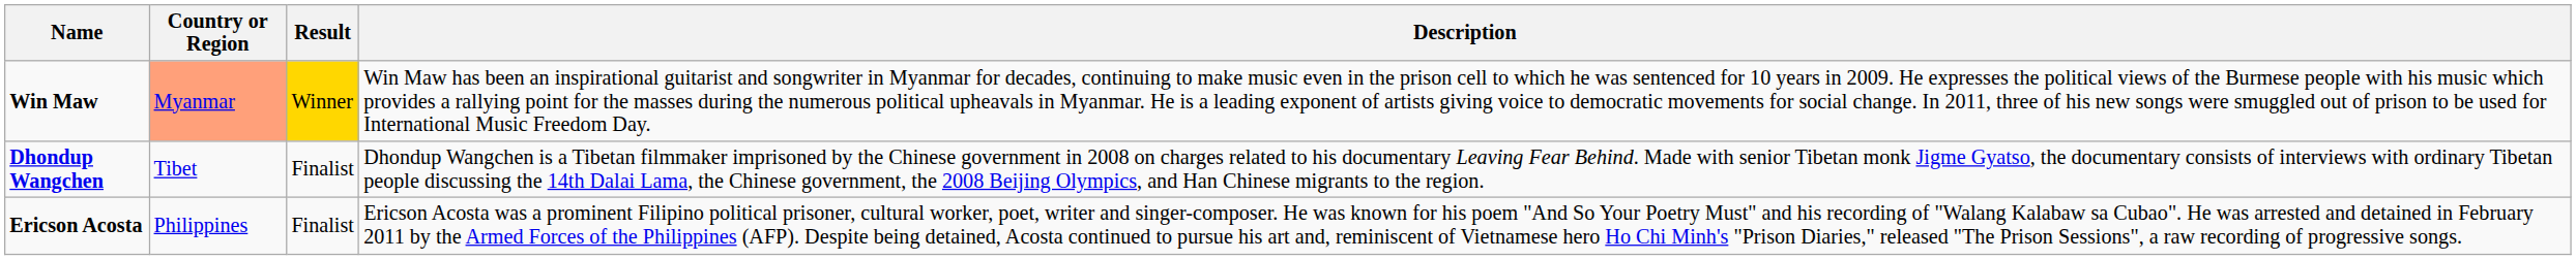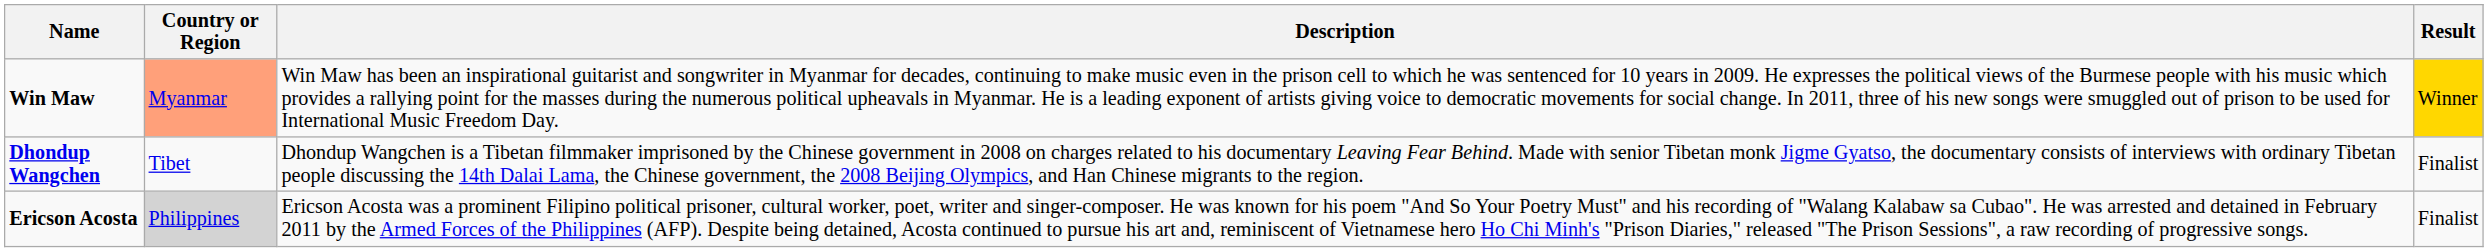 <table class="wikitable">
 <tr>
 <th>Name</th>
 <th>Country or Region</th>
+<th>Description</th>
 <th>Result</th>
-<th>Description</th>
 </tr>
 <tr>
 <td><strong>Win Maw</strong></td>
 <td style="background: lightsalmon;"><a href='#'>Myanmar</a></td>
+<td>Win Maw has been an inspirational guitarist and songwriter in Myanmar for decades, continuing to make music even in the prison cell to which he was sentenced for 10 years in 2009. He expresses the political views of the Burmese people with his music which provides a rallying point for the masses during the numerous political upheavals in Myanmar. He is a leading exponent of artists giving voice to democratic movements for social change. In 2011, three of his new songs were smuggled out of prison to be used for International Music Freedom Day.</td>
 <td bgcolor=gold>Winner</td>
-<td>Win Maw has been an inspirational guitarist and songwriter in Myanmar for decades, continuing to make music even in the prison cell to which he was sentenced for 10 years in 2009. He expresses the political views of the Burmese people with his music which provides a rallying point for the masses during the numerous political upheavals in Myanmar. He is a leading exponent of artists giving voice to democratic movements for social change. In 2011, three of his new songs were smuggled out of prison to be used for International Music Freedom Day.</td>
 </tr>
 <tr>
 <td><strong><a href='#'>Dhondup Wangchen</a></strong></td>
 <td><a href='#'>Tibet</a></td>
+<td>Dhondup Wangchen is a Tibetan filmmaker imprisoned by the Chinese government in 2008 on charges related to his documentary <em>Leaving Fear Behind</em>. Made with senior Tibetan monk <a href='#'>Jigme Gyatso</a>, the documentary consists of interviews with ordinary Tibetan people discussing the <a href='#'>14th Dalai Lama</a>, the Chinese government, the <a href='#'>2008 Beijing Olympics</a>, and Han Chinese migrants to the region.</td>
 <td>Finalist</td>
-<td>Dhondup Wangchen is a Tibetan filmmaker imprisoned by the Chinese government in 2008 on charges related to his documentary <em>Leaving Fear Behind</em>. Made with senior Tibetan monk <a href='#'>Jigme Gyatso</a>, the documentary consists of interviews with ordinary Tibetan people discussing the <a href='#'>14th Dalai Lama</a>, the Chinese government, the <a href='#'>2008 Beijing Olympics</a>, and Han Chinese migrants to the region.</td>
 </tr>
 <tr>
 <td><strong>Ericson Acosta</strong></td>
-<td><a href='#'>Philippines</a></td>
+<td style="background: lightgrey;"><a href='#'>Philippines</a></td>
+<td>Ericson Acosta was a prominent Filipino political prisoner, cultural worker, poet, writer and singer-composer. He was known for his poem "And So Your Poetry Must" and his recording of "Walang Kalabaw sa Cubao". He was arrested and detained in February 2011 by the <a href='#'>Armed Forces of the Philippines</a> (AFP). Despite being detained, Acosta continued to pursue his art and, reminiscent of Vietnamese hero <a href='#'>Ho Chi Minh's</a> "Prison Diaries," released "The Prison Sessions", a raw recording of progressive songs.</td>
 <td>Finalist</td>
-<td>Ericson Acosta was a prominent Filipino political prisoner, cultural worker, poet, writer and singer-composer. He was known for his poem "And So Your Poetry Must" and his recording of "Walang Kalabaw sa Cubao". He was arrested and detained in February 2011 by the <a href='#'>Armed Forces of the Philippines</a> (AFP). Despite being detained, Acosta continued to pursue his art and, reminiscent of Vietnamese hero <a href='#'>Ho Chi Minh's</a> "Prison Diaries," released "The Prison Sessions", a raw recording of progressive songs.</td>
 </tr>
 </table>
